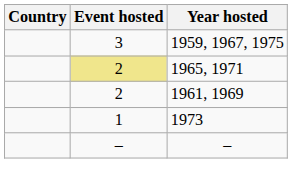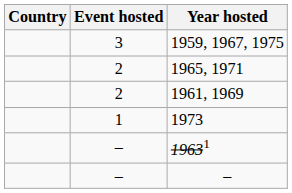 <table class="wikitable">
 <tr>
 <th>Country</th>
 <th>Event hosted</th>
 <th>Year hosted</th>
 </tr>
 <tr>
 <td></td>
 <td align=center>3</td>
 <td>1959, 1967, 1975</td>
 </tr>
 <tr>
 <td></td>
-<td align=center style="background: khaki;">2</td>
+<td align=center>2</td>
 <td>1965, 1971</td>
 </tr>
 <tr>
 <td></td>
 <td align=center>2</td>
 <td>1961, 1969</td>
 </tr>
 <tr>
 <td></td>
 <td align=center>1</td>
 <td>1973</td>
 </tr>
 <tr>
 <td></td>
 <td align=center>–</td>
+<td><s><em>1963</em></s><sup>1</sup></td>
+</tr>
+<tr>
+<td></td>
+<td align=center>–</td>
 <td align=center>–</td>
 </tr>
 </table>
